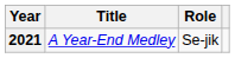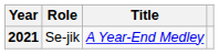 <table class="wikitable plainrowheaders sortable">
 <tr>
 <th scope="col">Year</th>
+<th scope="col">Role</th>
 <th scope="col">Title</th>
-<th scope="col">Role</th>
 <th scope="col" class="unsortable"></th>
 </tr>
 <tr>
 <th scope="row">2021</th>
+<td>Se-jik</td>
 <td><em><a href='#'>A Year-End Medley</a></em></td>
-<td>Se-jik</td>
 <td style="text-align:center"></td>
 </tr>
 </table>
